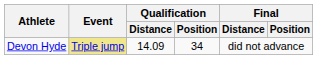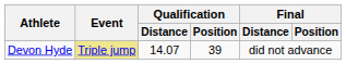 <table class=wikitable style="font-size:90%">
 <tr>
 <th rowspan="2">Athlete</th>
 <th rowspan="2">Event</th>
 <th colspan="2">Qualification</th>
 <th colspan="2">Final</th>
 </tr>
 <tr style="font-size:95%">
 <th>Distance</th>
 <th>Position</th>
 <th>Distance</th>
 <th>Position</th>
 </tr>
 <tr align=center>
 <td align=left><a href='#'>Devon Hyde</a></td>
 <td align=left style="background: khaki;"><a href='#'>Triple jump</a></td>
-<td>14.09</td>
-<td>34</td>
+<td>14.07</td>
+<td>39</td>
 <td colspan=2>did not advance</td>
 </tr>
 </table>
